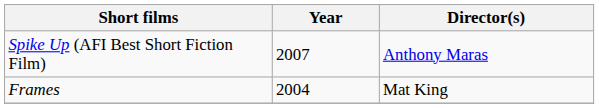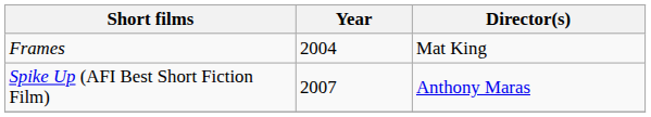 <table class="sortable wikitable" width="90%" cellpadding="5">
 <tr>
 <th width="25%">Short films</th>
 <th width="10%">Year</th>
 <th width="20%">Director(s)</th>
 </tr>
 <tr>
+<td><em>Frames</em></td>
+<td>2004</td>
+<td>Mat King</td>
+</tr>
+<tr>
 <td><em><a href='#'>Spike Up</a></em> (AFI Best Short Fiction Film)</td>
 <td>2007</td>
 <td><a href='#'>Anthony Maras</a></td>
 </tr>
 <tr>
-<td><em>Frames</em></td>
-<td>2004</td>
-<td>Mat King</td>
-</tr>
-<tr>
 </tr>
 </table>
